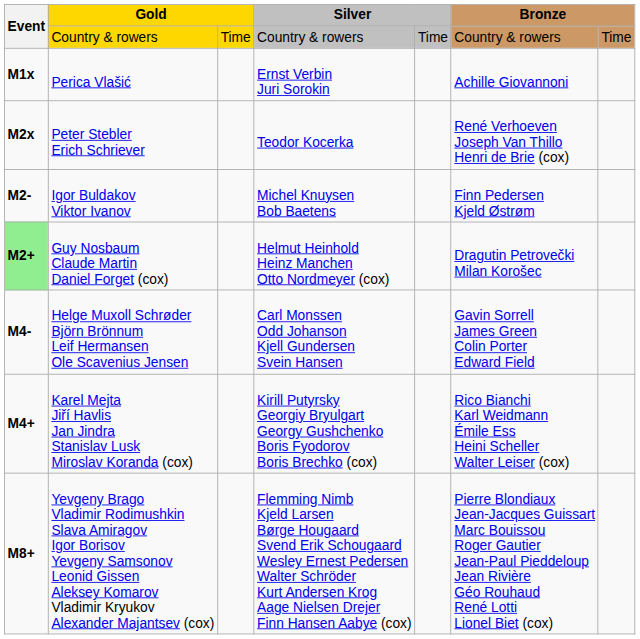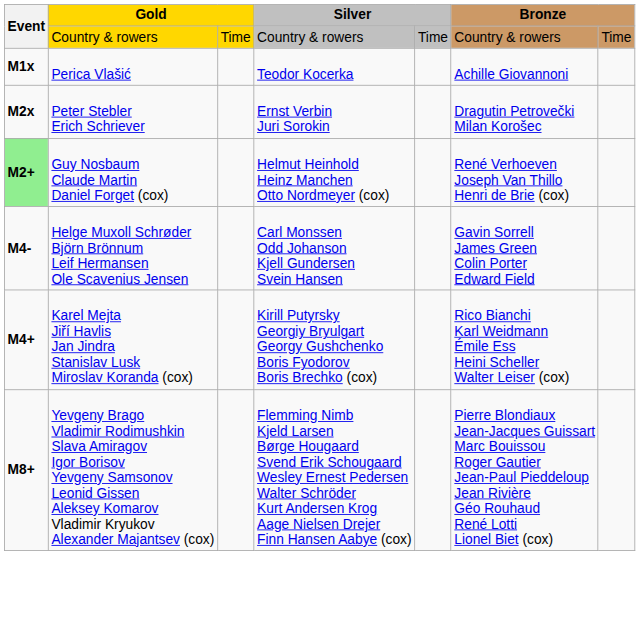 <table class="wikitable">
 <tr>
 <th rowspan="2">Event</th>
 <th colspan="2" style="background:gold;">Gold</th>
 <th colspan="2" style="background:silver;">Silver</th>
 <th colspan="2" style="background:#c96;">Bronze</th>
 </tr>
 <tr>
 <td style="background:gold;">Country & rowers</td>
 <td style="background:gold;">Time</td>
 <td style="background:silver;">Country & rowers</td>
 <td style="background:silver;">Time</td>
 <td style="background:#c96;">Country & rowers</td>
 <td style="background:#c96;">Time</td>
 </tr>
 <tr>
 <td><strong>M1x</strong></td>
 <td> <br> <a href='#'>Perica Vlašić</a></td>
 <td></td>
-<td> <br> <a href='#'>Ernst Verbin</a> <br> <a href='#'>Juri Sorokin</a></td>
+<td> <br> <a href='#'>Teodor Kocerka</a></td>
 <td></td>
 <td> <br> <a href='#'>Achille Giovannoni</a></td>
 <td></td>
 </tr>
 <tr>
 <td><strong>M2x</strong></td>
 <td> <br> <a href='#'>Peter Stebler</a> <br> <a href='#'>Erich Schriever</a></td>
 <td></td>
-<td> <br> <a href='#'>Teodor Kocerka</a></td>
+<td> <br> <a href='#'>Ernst Verbin</a> <br> <a href='#'>Juri Sorokin</a></td>
 <td></td>
-<td> <br> <a href='#'>René Verhoeven</a> <br> <a href='#'>Joseph Van Thillo</a> <br> <a href='#'>Henri de Brie</a> (cox)</td>
-<td></td>
-</tr>
-<tr>
-<td><strong>M2-</strong></td>
-<td> <br> <a href='#'>Igor Buldakov</a> <br> <a href='#'>Viktor Ivanov</a></td>
-<td></td>
-<td> <br> <a href='#'>Michel Knuysen</a> <br> <a href='#'>Bob Baetens</a></td>
-<td></td>
-<td> <br> <a href='#'>Finn Pedersen</a> <br> <a href='#'>Kjeld Østrøm</a></td>
+<td> <br> <a href='#'>Dragutin Petrovečki</a> <br> <a href='#'>Milan Korošec</a></td>
 <td></td>
 </tr>
 <tr>
 <td style="background: lightgreen;"><strong>M2+</strong></td>
 <td> <br> <a href='#'>Guy Nosbaum</a> <br> <a href='#'>Claude Martin</a> <br> <a href='#'>Daniel Forget</a> (cox)</td>
 <td></td>
 <td> <br> <a href='#'>Helmut Heinhold</a> <br> <a href='#'>Heinz Manchen</a> <br> <a href='#'>Otto Nordmeyer</a> (cox)</td>
 <td></td>
-<td> <br> <a href='#'>Dragutin Petrovečki</a> <br> <a href='#'>Milan Korošec</a></td>
+<td> <br> <a href='#'>René Verhoeven</a> <br> <a href='#'>Joseph Van Thillo</a> <br> <a href='#'>Henri de Brie</a> (cox)</td>
 <td></td>
 </tr>
 <tr>
 <td><strong>M4-</strong></td>
 <td> <br> <a href='#'>Helge Muxoll Schrøder</a> <br> <a href='#'>Björn Brönnum</a> <br> <a href='#'>Leif Hermansen</a> <br> <a href='#'>Ole Scavenius Jensen</a></td>
 <td></td>
 <td> <br> <a href='#'>Carl Monssen</a> <br> <a href='#'>Odd Johanson</a> <br> <a href='#'>Kjell Gundersen</a> <br> <a href='#'>Svein Hansen</a></td>
 <td></td>
 <td> <br> <a href='#'>Gavin Sorrell</a> <br> <a href='#'>James Green</a> <br> <a href='#'>Colin Porter</a> <br> <a href='#'>Edward Field</a></td>
 <td></td>
 </tr>
 <tr>
 <td><strong>M4+</strong></td>
 <td> <br> <a href='#'>Karel Mejta</a> <br> <a href='#'>Jiří Havlis</a> <br> <a href='#'>Jan Jindra</a> <br> <a href='#'>Stanislav Lusk</a> <br> <a href='#'>Miroslav Koranda</a> (cox)</td>
 <td></td>
 <td> <br> <a href='#'>Kirill Putyrsky</a> <br> <a href='#'>Georgiy Bryulgart</a> <br> <a href='#'>Georgy Gushchenko</a> <br> <a href='#'>Boris Fyodorov</a> <br> <a href='#'>Boris Brechko</a> (cox)</td>
 <td></td>
 <td> <br> <a href='#'>Rico Bianchi</a> <br> <a href='#'>Karl Weidmann</a> <br> <a href='#'>Émile Ess</a> <br> <a href='#'>Heini Scheller</a> <br> <a href='#'>Walter Leiser</a> (cox)</td>
 <td></td>
 </tr>
 <tr>
 <td><strong>M8+</strong></td>
 <td> <br> <a href='#'>Yevgeny Brago</a> <br> <a href='#'>Vladimir Rodimushkin</a> <br> <a href='#'>Slava Amiragov</a> <br> <a href='#'>Igor Borisov</a> <br> <a href='#'>Yevgeny Samsonov</a> <br> <a href='#'>Leonid Gissen</a> <br> <a href='#'>Aleksey Komarov</a> <br> Vladimir Kryukov <br> <a href='#'>Alexander Majantsev</a> (cox)</td>
 <td></td>
 <td> <br> <a href='#'>Flemming Nimb</a> <br> <a href='#'>Kjeld Larsen</a> <br> <a href='#'>Børge Hougaard</a> <br> <a href='#'>Svend Erik Schougaard</a> <br> <a href='#'>Wesley Ernest Pedersen</a> <br> <a href='#'>Walter Schröder</a> <br> <a href='#'>Kurt Andersen Krog</a> <br> <a href='#'>Aage Nielsen Drejer</a> <br> <a href='#'>Finn Hansen Aabye</a> (cox)</td>
 <td></td>
 <td> <br> <a href='#'>Pierre Blondiaux</a> <br> <a href='#'>Jean-Jacques Guissart</a> <br> <a href='#'>Marc Bouissou</a> <br> <a href='#'>Roger Gautier</a> <br> <a href='#'>Jean-Paul Pieddeloup</a> <br> <a href='#'>Jean Rivière</a> <br> <a href='#'>Géo Rouhaud</a> <br> <a href='#'>René Lotti</a> <br> <a href='#'>Lionel Biet</a> (cox)</td>
 <td></td>
 </tr>
 </table>
